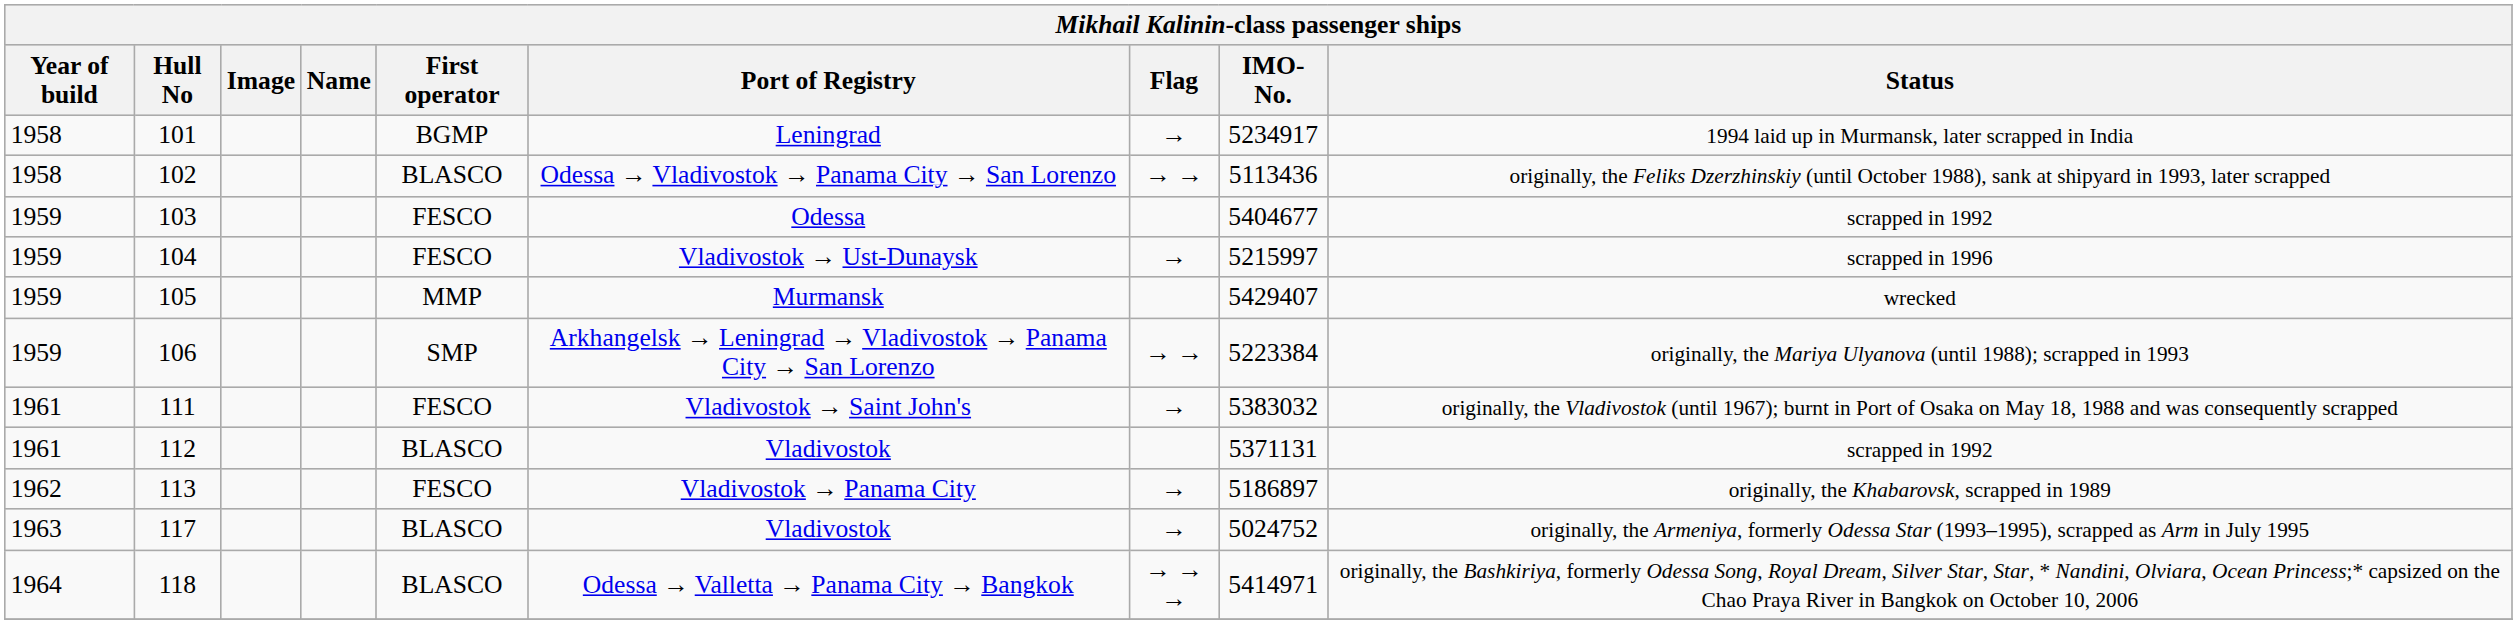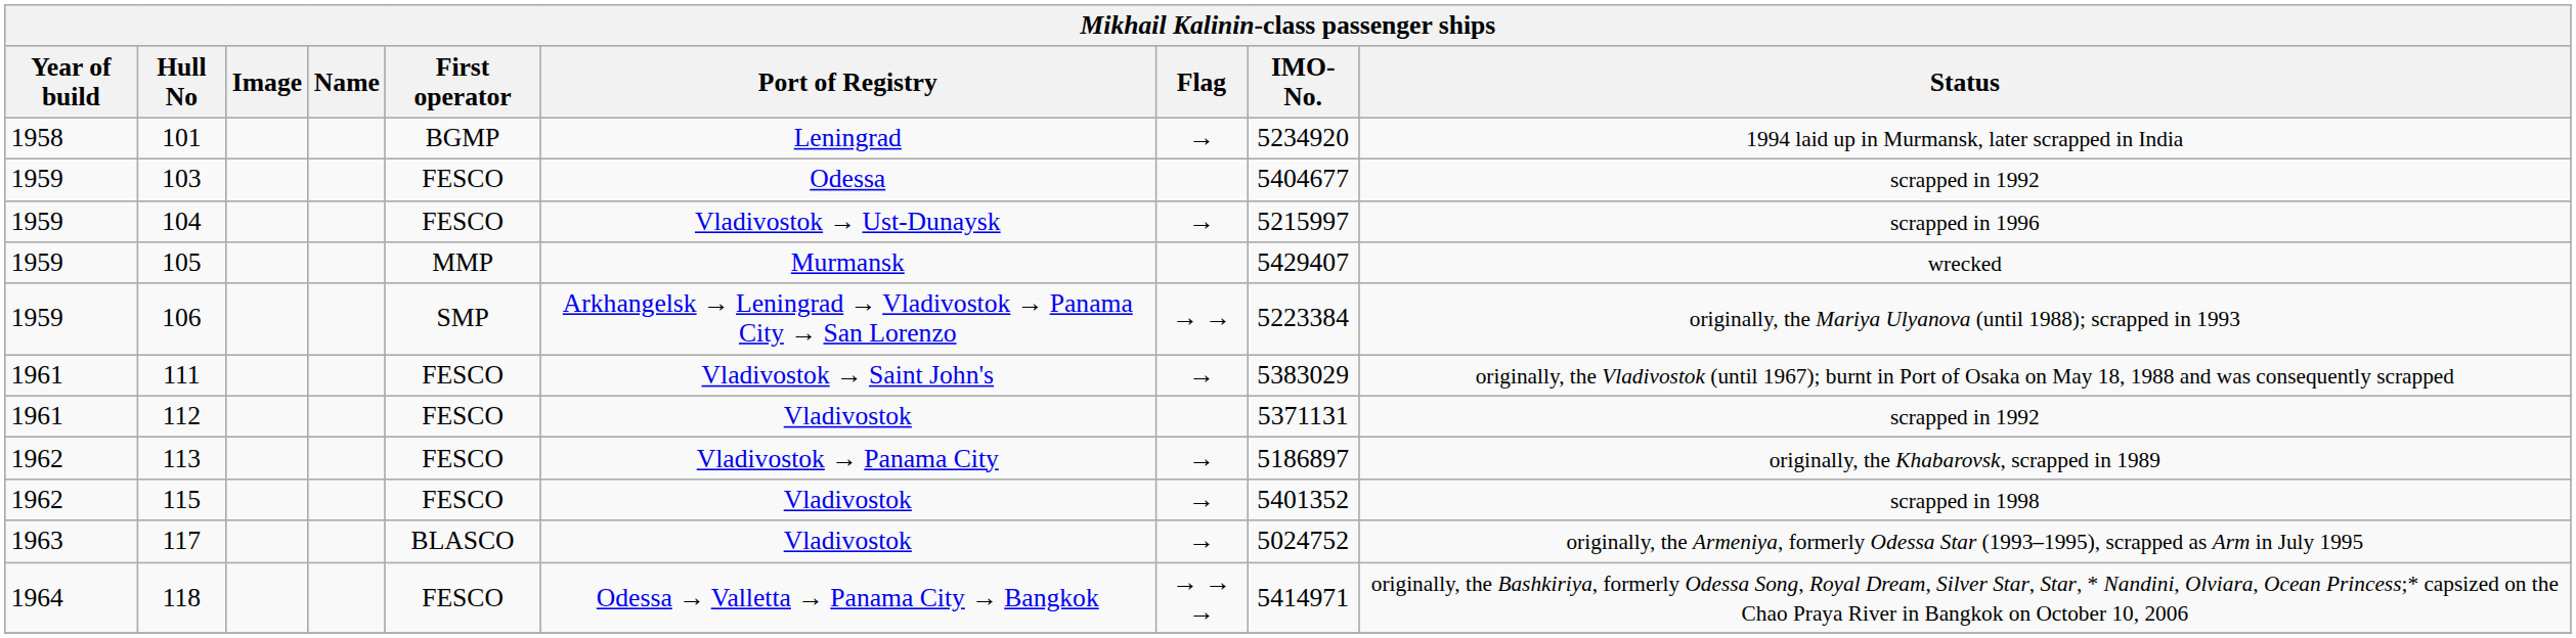 <table class="wikitable" style="text-align:center">
 <tr>
 <th colspan="9" style="text-align:center"><em>Mikhail Kalinin</em>-class passenger ships</th>
 </tr>
 <tr>
 <th align=Left>Year of build</th>
 <th>Hull No</th>
 <th>Image</th>
 <th>Name</th>
 <th>First operator</th>
 <th>Port of Registry</th>
 <th align=Left>Flag</th>
 <th>IMO-No.</th>
 <th>Status</th>
 </tr>
 <tr>
 <td align=Left>1958</td>
 <td align="Center">101</td>
 <td align="Center"></td>
 <td align="Center"></td>
 <td>BGMP</td>
 <td><a href='#'>Leningrad</a></td>
 <td> → </td>
-<td>5234917</td>
+<td>5234920</td>
 <td><small>1994 laid up in Murmansk, later scrapped in India</small></td>
-</tr>
-<tr>
-<td align=Left>1958</td>
-<td align="Center">102</td>
-<td align="Center"></td>
-<td align="Center"></td>
-<td>BLASCO</td>
-<td><a href='#'>Odessa</a> → <a href='#'>Vladivostok</a> → <a href='#'>Panama City</a> → <a href='#'>San Lorenzo</a></td>
-<td> →  → </td>
-<td>5113436</td>
-<td><small>originally, the <em>Feliks Dzerzhinskiy</em> (until October 1988), sank at shipyard in 1993, later scrapped</small></td>
 </tr>
 <tr>
 <td align=Left>1959</td>
 <td align="Center">103</td>
 <td align="Center"></td>
 <td align="Center"></td>
 <td>FESCO</td>
 <td><a href='#'>Odessa</a></td>
 <td></td>
 <td>5404677</td>
 <td><small>scrapped in 1992</small></td>
 </tr>
 <tr>
 <td align=Left>1959</td>
 <td align="Center">104</td>
 <td align="Center"></td>
 <td align="Center"></td>
 <td>FESCO</td>
 <td><a href='#'>Vladivostok</a> → <a href='#'>Ust-Dunaysk</a></td>
 <td> → </td>
 <td>5215997</td>
 <td><small>scrapped in 1996</small></td>
 </tr>
 <tr>
 <td align=Left>1959</td>
 <td align="Center">105</td>
 <td align="Center"></td>
 <td align="Center"></td>
 <td>MMP</td>
 <td><a href='#'>Murmansk</a></td>
 <td></td>
 <td>5429407</td>
 <td><small>wrecked</small></td>
 </tr>
 <tr>
 <td align=Left>1959</td>
 <td align="Center">106</td>
 <td align="Center"></td>
 <td align="Center"></td>
 <td>SMP</td>
 <td><a href='#'>Arkhangelsk</a> → <a href='#'>Leningrad</a> → <a href='#'>Vladivostok</a> → <a href='#'>Panama City</a> → <a href='#'>San Lorenzo</a></td>
 <td> →  → </td>
 <td>5223384</td>
 <td><small>originally, the <em>Mariya Ulyanova</em> (until 1988); scrapped in 1993</small></td>
 </tr>
 <tr>
 <td align=Left>1961</td>
 <td align="Center">111</td>
 <td align="Center"></td>
 <td align="Center"></td>
 <td>FESCO</td>
 <td><a href='#'>Vladivostok</a> → <a href='#'>Saint John's</a></td>
 <td> → </td>
-<td>5383032</td>
+<td>5383029</td>
 <td><small>originally, the <em>Vladivostok</em> (until 1967); burnt in Port of Osaka on May 18, 1988 and was consequently scrapped</small></td>
 </tr>
 <tr>
 <td align=Left>1961</td>
 <td align="Center">112</td>
 <td align="Center"></td>
 <td align="Center"><em></em></td>
-<td>BLASCO</td>
+<td>FESCO</td>
 <td><a href='#'>Vladivostok</a></td>
 <td></td>
 <td>5371131</td>
 <td><small>scrapped in 1992</small></td>
 </tr>
 <tr>
 <td align=Left>1962</td>
 <td align="Center">113</td>
 <td align="Center"></td>
 <td align="Center"><em></em></td>
 <td>FESCO</td>
 <td><a href='#'>Vladivostok</a> → <a href='#'>Panama City</a></td>
 <td> → </td>
 <td>5186897</td>
 <td><small> originally, the <em>Khabarovsk</em>, scrapped in 1989</small></td>
 </tr>
 <tr>
+<td align=Left>1962</td>
+<td align="Center">115</td>
+<td align="Center"></td>
+<td align="Center"><em></em></td>
+<td>FESCO</td>
+<td><a href='#'>Vladivostok</a></td>
+<td> → </td>
+<td>5401352</td>
+<td><small>scrapped in 1998</small></td>
+</tr>
+<tr>
 <td align=Left>1963</td>
 <td align="Center">117</td>
 <td align="Center"></td>
 <td align="Center"></td>
 <td>BLASCO</td>
 <td><a href='#'>Vladivostok</a></td>
 <td> → </td>
 <td>5024752</td>
 <td><small> originally, the <em>Armeniya</em>, formerly <em>Odessa Star</em> (1993–1995), scrapped as <em>Arm</em> in July 1995</small></td>
 </tr>
 <tr>
 <td align=Left>1964</td>
 <td align="Center">118</td>
 <td align="Center"></td>
 <td align="Center"></td>
-<td>BLASCO</td>
+<td>FESCO</td>
 <td><a href='#'>Odessa</a> → <a href='#'>Valletta</a> → <a href='#'>Panama City</a> → <a href='#'>Bangkok</a></td>
 <td> →  →  → </td>
 <td>5414971</td>
 <td><small> originally, the <em>Bashkiriya</em>, formerly <em>Odessa Song</em>, <em>Royal Dream</em>, <em>Silver Star</em>, <em>Star</em>, * <em>Nandini</em>, <em>Olviara</em>, <em>Ocean Princess</em>;*  capsized on the Chao Praya River in Bangkok on October 10, 2006</small></td>
 </tr>
 <tr>
 </tr>
 </table>
